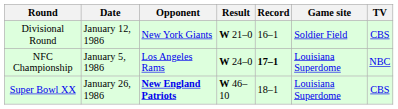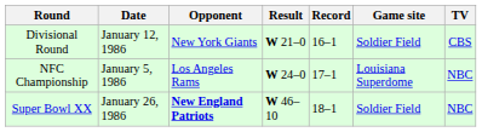 <table class="wikitable">
 <tr>
 <th>Round</th>
 <th>Date</th>
 <th>Opponent</th>
 <th>Result</th>
 <th>Record</th>
 <th>Game site</th>
 <th>TV</th>
 </tr>
 <tr style="background:#dfd;">
 <td style="text-align:center;">Divisional Round</td>
 <td>January 12, 1986</td>
 <td><a href='#'>New York Giants</a></td>
 <td><strong>W</strong>  21–0</td>
 <td>16–1</td>
 <td><a href='#'>Soldier Field</a></td>
 <td style="text-align:center;"><a href='#'>CBS</a></td>
 </tr>
 <tr style="background:#dfd;">
 <td style="text-align:center;">NFC Championship</td>
 <td>January 5, 1986</td>
 <td><a href='#'>Los Angeles Rams</a></td>
 <td><strong>W</strong> 24–0</td>
-<td><strong>17–1</strong></td>
+<td>17–1</td>
 <td><a href='#'>Louisiana Superdome</a></td>
 <td style="text-align:center;"><a href='#'>NBC</a></td>
 </tr>
 <tr style="background:#dfd;">
 <td style="text-align:center;"><a href='#'>Super Bowl XX</a></td>
 <td>January 26, 1986</td>
 <td><strong><a href='#'>New England Patriots</a></strong></td>
 <td><strong>W</strong> 46–10</td>
 <td>18–1</td>
-<td><a href='#'>Louisiana Superdome</a></td>
-<td style="text-align:center;"><a href='#'>CBS</a></td>
+<td><a href='#'>Soldier Field</a></td>
+<td style="text-align:center;"><a href='#'>NBC</a></td>
 </tr>
 </table>
